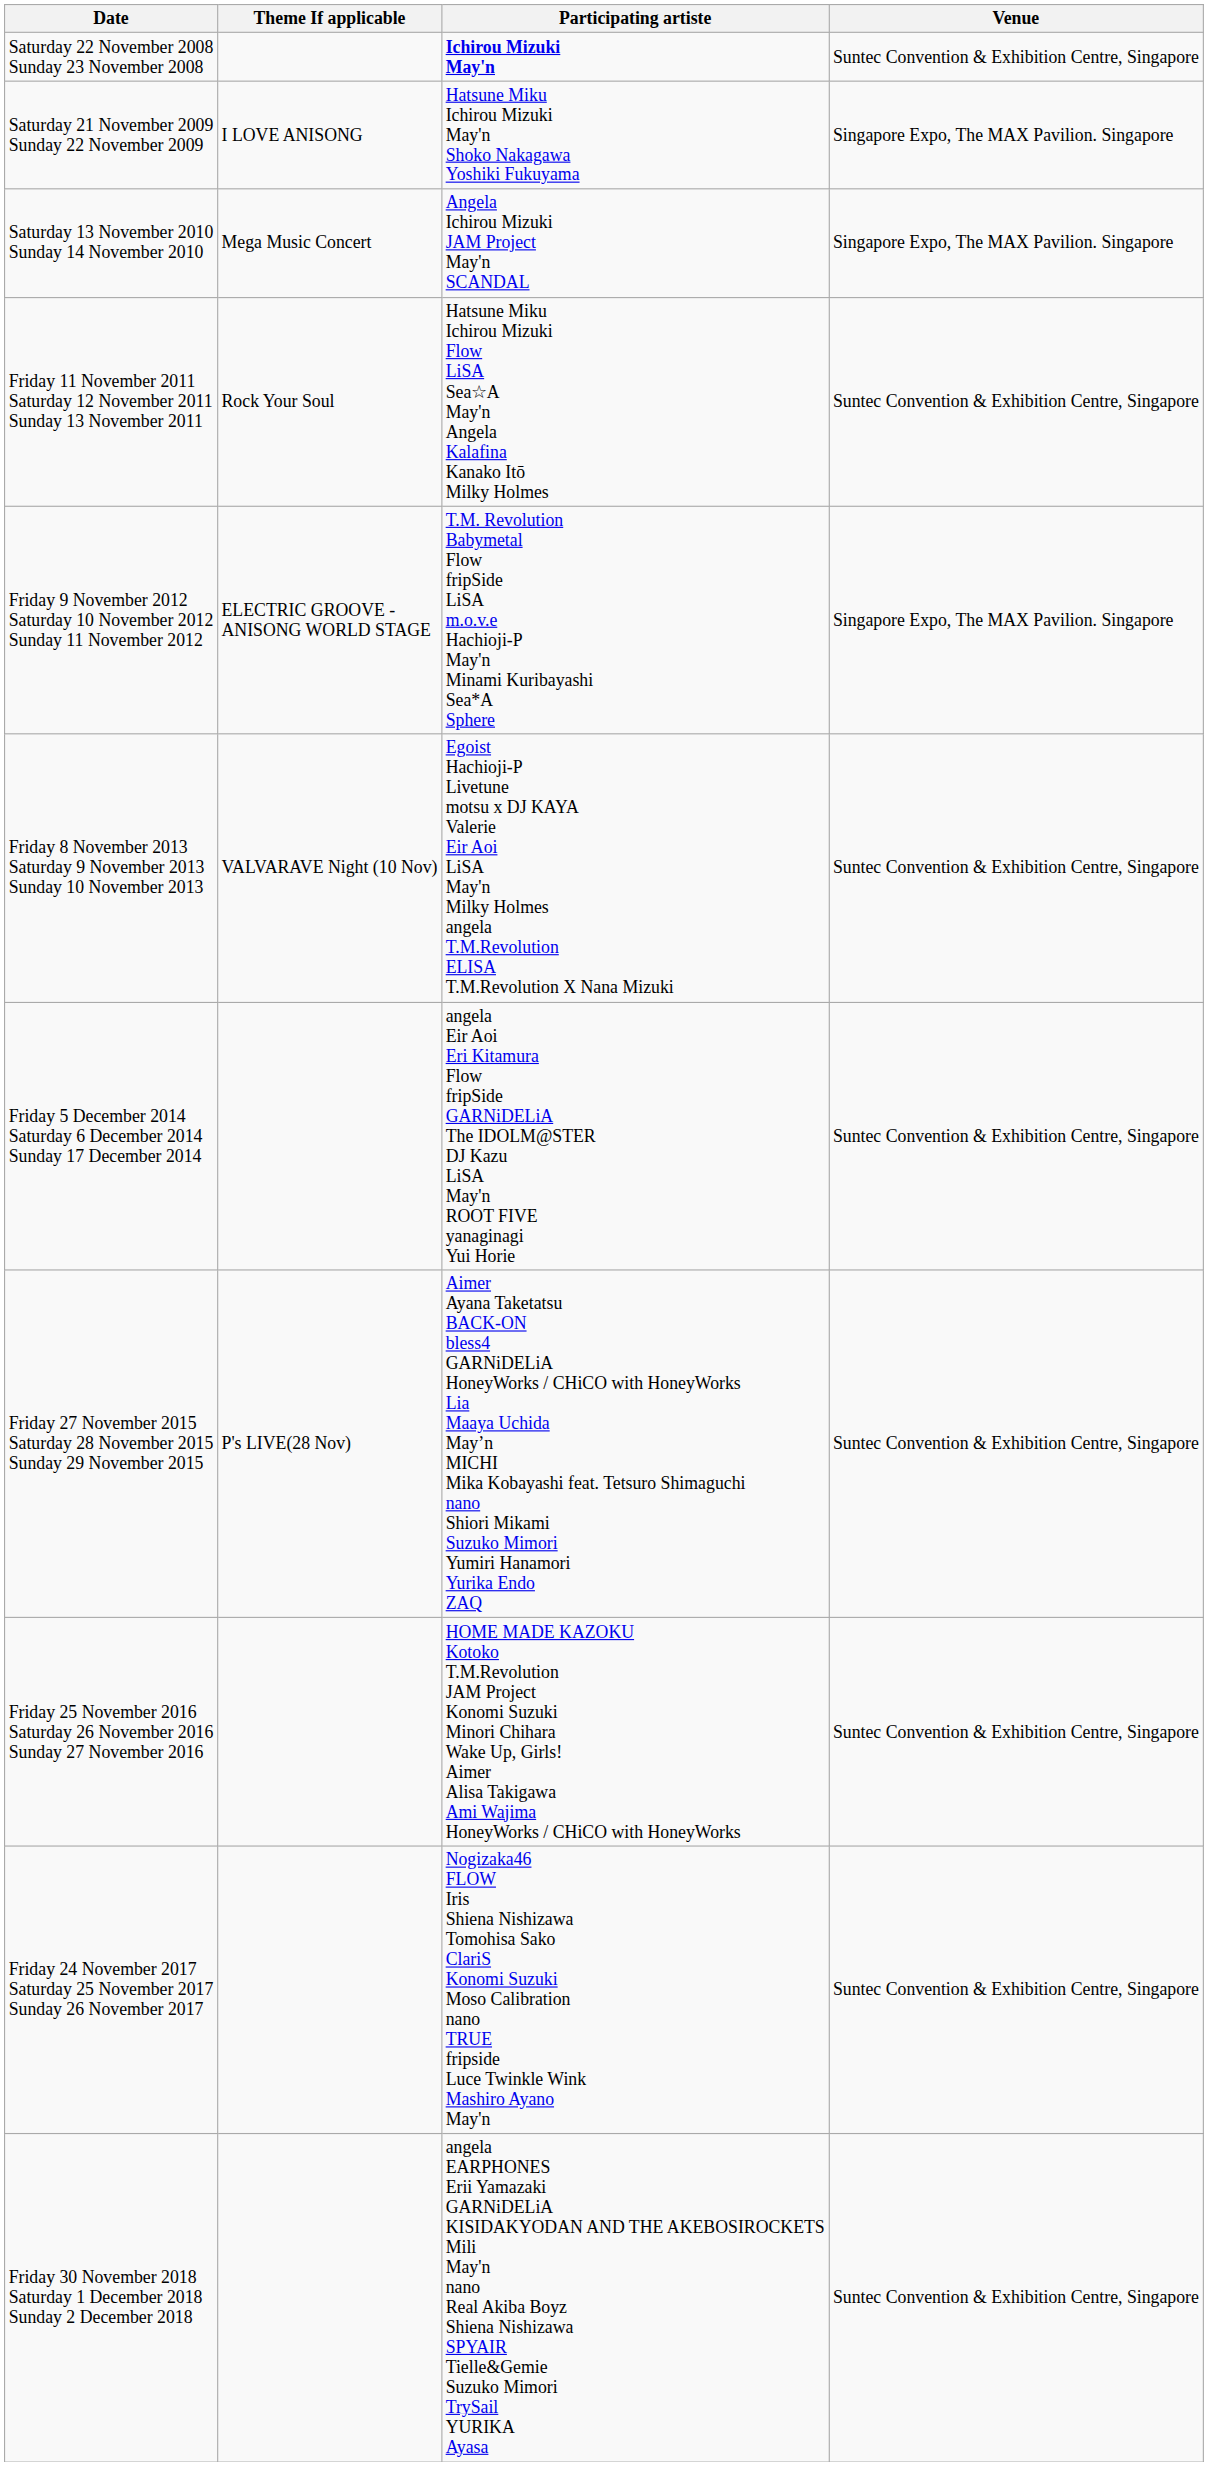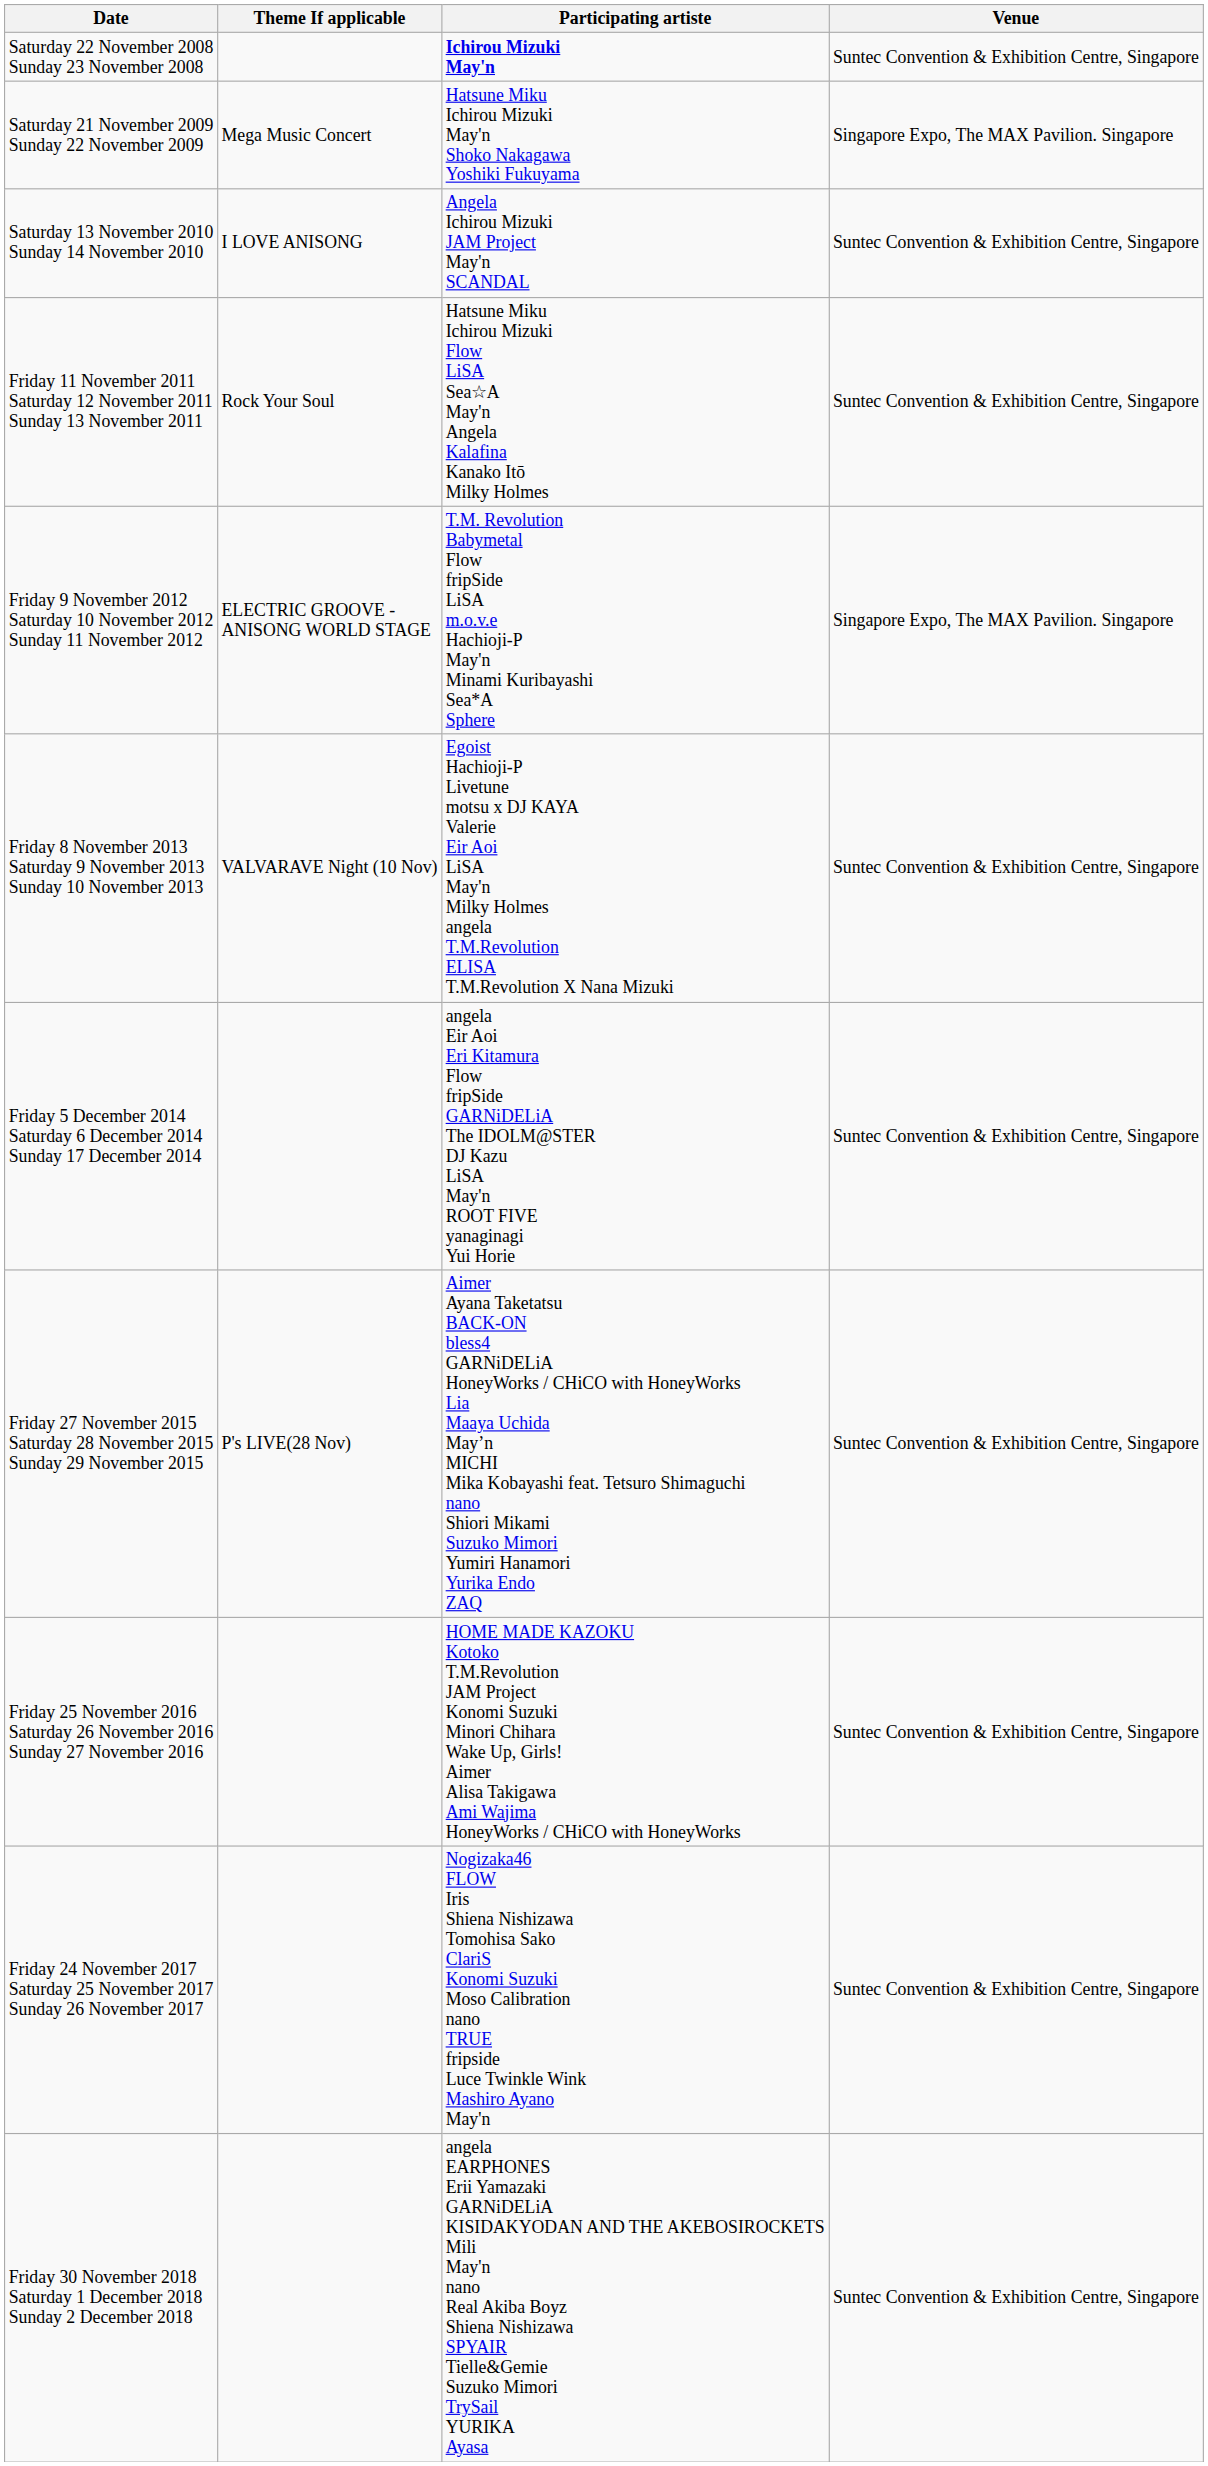 <table class="wikitable">
 <tr>
 <th>Date</th>
 <th>Theme If applicable</th>
 <th>Participating artiste</th>
 <th>Venue</th>
 </tr>
 <tr>
 <td>Saturday 22 November 2008<br>Sunday 23 November 2008</td>
 <td></td>
 <td><strong><a href='#'>Ichirou Mizuki</a><br><a href='#'>May'n</a></strong></td>
 <td>Suntec Convention & Exhibition Centre, Singapore</td>
 </tr>
 <tr>
 <td>Saturday 21 November 2009<br>Sunday 22 November 2009</td>
-<td>I LOVE ANISONG</td>
+<td>Mega Music Concert</td>
 <td><a href='#'>Hatsune Miku</a><br>Ichirou Mizuki<br>May'n<br><a href='#'>Shoko Nakagawa</a><br><a href='#'>Yoshiki Fukuyama</a></td>
 <td>Singapore Expo, The MAX Pavilion. Singapore</td>
 </tr>
 <tr>
 <td>Saturday 13 November 2010<br>Sunday 14 November 2010</td>
-<td>Mega Music Concert</td>
+<td>I LOVE ANISONG</td>
 <td><a href='#'>Angela</a><br>Ichirou Mizuki<br><a href='#'>JAM Project</a><br>May'n<br><a href='#'>SCANDAL</a></td>
-<td>Singapore Expo, The MAX Pavilion. Singapore</td>
+<td>Suntec Convention & Exhibition Centre, Singapore</td>
 </tr>
 <tr>
 <td>Friday 11 November 2011<br>Saturday 12 November 2011<br>Sunday 13 November 2011</td>
 <td>Rock Your Soul</td>
 <td>Hatsune Miku<br>Ichirou Mizuki<br><a href='#'>Flow</a><br><a href='#'>LiSA</a><br>Sea☆A<br>May'n<br>Angela<br><a href='#'>Kalafina</a><br>Kanako Itō<br>Milky Holmes</td>
 <td>Suntec Convention & Exhibition Centre, Singapore</td>
 </tr>
 <tr>
 <td>Friday 9 November 2012<br>Saturday 10 November 2012<br>Sunday 11 November 2012</td>
 <td>ELECTRIC GROOVE -<br>ANISONG WORLD STAGE</td>
 <td><a href='#'>T.M. Revolution</a><br><a href='#'>Babymetal</a><br>Flow<br>fripSide<br>LiSA<br><a href='#'>m.o.v.e</a><br>Hachioji-P<br>May'n<br>Minami Kuribayashi<br>Sea*A<br><a href='#'>Sphere</a></td>
 <td>Singapore Expo, The MAX Pavilion. Singapore</td>
 </tr>
 <tr>
 <td>Friday 8 November 2013<br>Saturday 9 November 2013<br>Sunday 10 November 2013</td>
 <td>VALVARAVE Night (10 Nov)</td>
 <td><a href='#'>Egoist</a><br>Hachioji-P<br>Livetune<br>motsu x DJ KAYA<br>Valerie<br><a href='#'>Eir Aoi</a><br>LiSA<br>May'n<br>Milky Holmes<br>angela<br><a href='#'>T.M.Revolution</a><br><a href='#'>ELISA</a><br>T.M.Revolution X Nana Mizuki</td>
 <td>Suntec Convention & Exhibition Centre, Singapore</td>
 </tr>
 <tr>
 <td>Friday 5 December 2014<br>Saturday 6 December 2014<br>Sunday 17 December 2014</td>
 <td></td>
 <td>angela<br>Eir Aoi<br><a href='#'>Eri Kitamura</a><br>Flow<br>fripSide<br><a href='#'>GARNiDELiA</a><br>The IDOLM@STER<br>DJ Kazu<br>LiSA<br>May'n<br>ROOT FIVE<br>yanaginagi<br>Yui Horie</td>
 <td>Suntec Convention & Exhibition Centre, Singapore</td>
 </tr>
 <tr>
 <td>Friday 27 November 2015<br>Saturday 28 November 2015<br>Sunday 29 November 2015</td>
 <td>P's LIVE(28 Nov)</td>
 <td><a href='#'>Aimer</a><br>Ayana Taketatsu<br><a href='#'>BACK-ON</a><br><a href='#'>bless4</a><br>GARNiDELiA<br>HoneyWorks / CHiCO with HoneyWorks<br><a href='#'>Lia</a><br><a href='#'>Maaya Uchida</a><br>May’n<br>MICHI<br>Mika Kobayashi feat. Tetsuro Shimaguchi<br><a href='#'>nano</a><br>Shiori Mikami<br><a href='#'>Suzuko Mimori</a><br>Yumiri Hanamori<br><a href='#'>Yurika Endo</a><br><a href='#'>ZAQ</a></td>
 <td>Suntec Convention & Exhibition Centre, Singapore</td>
 </tr>
 <tr>
 <td>Friday 25 November 2016<br>Saturday 26 November 2016<br>Sunday 27 November 2016</td>
 <td></td>
 <td><a href='#'>HOME MADE KAZOKU</a><br><a href='#'>Kotoko</a><br>T.M.Revolution<br>JAM Project<br>Konomi Suzuki<br>Minori Chihara<br>Wake Up, Girls!<br>Aimer<br>Alisa Takigawa<br><a href='#'>Ami Wajima</a><br>HoneyWorks / CHiCO with HoneyWorks</td>
 <td>Suntec Convention & Exhibition Centre, Singapore</td>
 </tr>
 <tr>
 <td>Friday 24 November 2017<br>Saturday 25 November 2017<br>Sunday 26 November 2017</td>
 <td></td>
 <td><a href='#'>Nogizaka46</a><br><a href='#'>FLOW</a><br>Iris<br>Shiena Nishizawa<br>Tomohisa Sako<br><a href='#'>ClariS</a><br><a href='#'>Konomi Suzuki</a><br>Moso Calibration<br>nano<br><a href='#'>TRUE</a><br>fripside<br>Luce Twinkle Wink<br><a href='#'>Mashiro Ayano</a><br>May'n</td>
 <td>Suntec Convention & Exhibition Centre, Singapore</td>
 </tr>
 <tr>
 <td>Friday 30 November 2018<br>Saturday 1 December 2018<br>Sunday 2 December 2018</td>
 <td></td>
 <td>angela<br>EARPHONES<br>Erii Yamazaki<br>GARNiDELiA<br>KISIDAKYODAN AND THE AKEBOSIROCKETS<br>Mili<br>May'n<br>nano<br>Real Akiba Boyz<br>Shiena Nishizawa<br><a href='#'>SPYAIR</a><br>Tielle&Gemie<br>Suzuko Mimori<br><a href='#'>TrySail</a><br>YURIKA<br><a href='#'>Ayasa</a></td>
 <td>Suntec Convention & Exhibition Centre, Singapore</td>
 </tr>
 </table>
